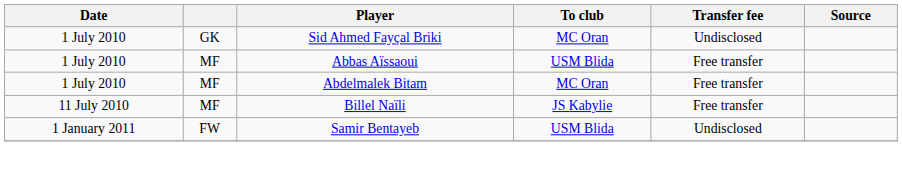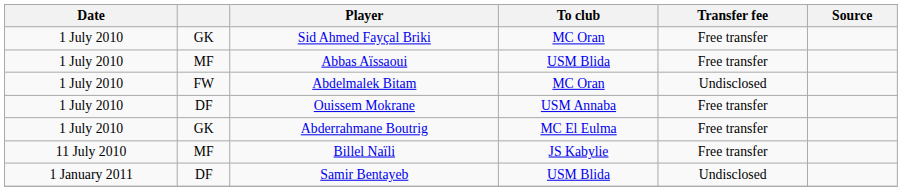 <table class="wikitable sortable" style="width:70%; text-align:center; font-size:85%; text-align:centre;">
 <tr>
 <th><strong>Date</strong></th>
 <th><strong></strong></th>
 <th><strong>Player</strong></th>
 <th><strong>To club</strong></th>
 <th><strong>Transfer fee</strong></th>
 <th><strong>Source</strong></th>
 </tr>
 <tr>
 <td>1 July 2010</td>
 <td>GK</td>
 <td> <a href='#'>Sid Ahmed Fayçal Briki</a></td>
 <td><a href='#'>MC Oran</a></td>
-<td>Undisclosed</td>
+<td>Free transfer</td>
 <td></td>
 </tr>
 <tr>
 <td>1 July 2010</td>
 <td>MF</td>
 <td> <a href='#'>Abbas Aïssaoui</a></td>
 <td><a href='#'>USM Blida</a></td>
 <td>Free transfer</td>
 <td></td>
 </tr>
 <tr>
 <td>1 July 2010</td>
-<td>MF</td>
+<td>FW</td>
 <td> <a href='#'>Abdelmalek Bitam</a></td>
 <td><a href='#'>MC Oran</a></td>
+<td>Undisclosed</td>
+<td></td>
+</tr>
+<tr>
+<td>1 July 2010</td>
+<td>DF</td>
+<td> <a href='#'>Ouissem Mokrane</a></td>
+<td><a href='#'>USM Annaba</a></td>
+<td>Free transfer</td>
+<td></td>
+</tr>
+<tr>
+<td>1 July 2010</td>
+<td>GK</td>
+<td> <a href='#'>Abderrahmane Boutrig</a></td>
+<td><a href='#'>MC El Eulma</a></td>
 <td>Free transfer</td>
 <td></td>
 </tr>
 <tr>
 <td>11 July 2010</td>
 <td>MF</td>
 <td> <a href='#'>Billel Naïli</a></td>
 <td><a href='#'>JS Kabylie</a></td>
 <td>Free transfer</td>
 <td></td>
 </tr>
 <tr>
 <td>1 January 2011</td>
-<td>FW</td>
+<td>DF</td>
 <td> <a href='#'>Samir Bentayeb</a></td>
 <td><a href='#'>USM Blida</a></td>
 <td>Undisclosed</td>
 <td></td>
 </tr>
 <tr>
 </tr>
 </table>
